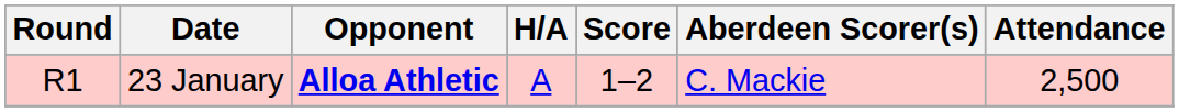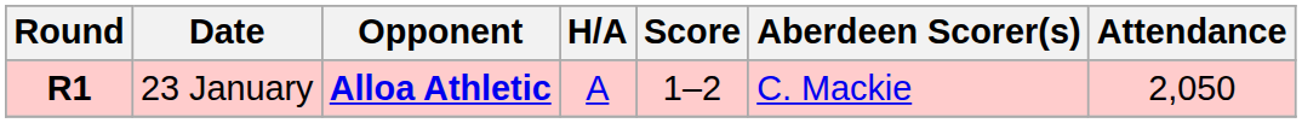 <table class="wikitable" style="text-align:center">
 <tr>
 <th>Round</th>
 <th>Date</th>
 <th>Opponent</th>
 <th>H/A</th>
 <th>Score</th>
 <th>Aberdeen Scorer(s)</th>
 <th>Attendance</th>
 </tr>
 <tr bgcolor=#FFCCCC>
-<td>R1</td>
+<td><strong>R1</strong></td>
 <td align=left>23 January</td>
 <td align=left><strong><a href='#'>Alloa Athletic</a></strong></td>
 <td><a href='#'>A</a></td>
 <td>1–2</td>
 <td align=left><a href='#'>C. Mackie</a></td>
-<td>2,500</td>
+<td>2,050</td>
 </tr>
 <tr>
 </tr>
 </table>
